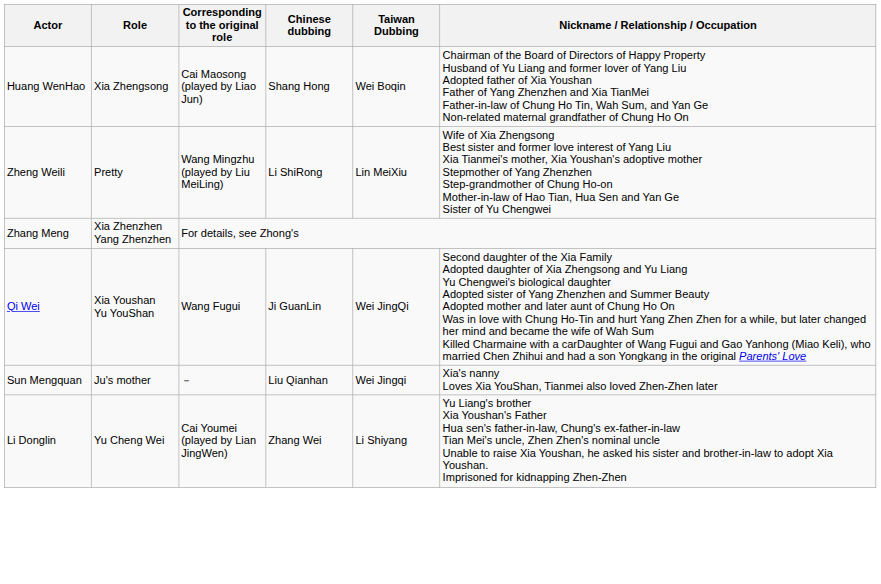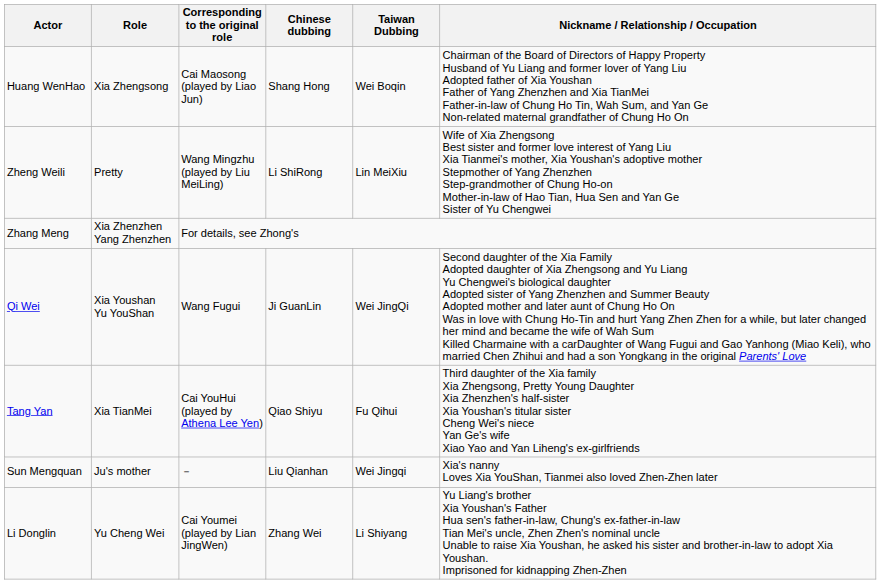 <table class="wikitable" style="width:100%">
 <tr>
 <th style="width:10%">Actor</th>
 <th style="width:10%">Role</th>
 <th style="width:10%">Corresponding to the original role</th>
 <th style="width:10%">Chinese dubbing</th>
 <th style="width:10%">Taiwan Dubbing</th>
 <th>Nickname / Relationship / Occupation</th>
 </tr>
 <tr>
 <td>Huang WenHao</td>
 <td>Xia Zhengsong</td>
 <td>Cai Maosong<br>(played by Liao Jun)</td>
 <td>Shang Hong</td>
 <td>Wei Boqin</td>
 <td>Chairman of the Board of Directors of Happy Property<br>Husband of Yu Liang and former lover of Yang Liu<br>Adopted father of Xia Youshan<br>Father of Yang Zhenzhen and Xia TianMei<br>Father-in-law of Chung Ho Tin, Wah Sum, and Yan Ge<br>Non-related maternal grandfather of Chung Ho On</td>
 </tr>
 <tr>
 <td>Zheng Weili</td>
 <td>Pretty</td>
 <td>Wang Mingzhu<br>(played by Liu MeiLing)</td>
 <td>Li ShiRong</td>
 <td>Lin MeiXiu</td>
 <td>Wife of Xia Zhengsong<br>Best sister and former love interest of Yang Liu<br>Xia Tianmei's mother, Xia Youshan's adoptive mother<br>Stepmother of Yang Zhenzhen<br>Step-grandmother of Chung Ho-on<br>Mother-in-law of Hao Tian, Hua Sen and Yan Ge<br>Sister of Yu Chengwei</td>
 </tr>
 <tr>
 <td>Zhang Meng</td>
 <td>Xia Zhenzhen<br>Yang Zhenzhen</td>
 <td colspan="4">For details, see Zhong's</td>
 </tr>
 <tr>
 <td><a href='#'>Qi Wei</a></td>
 <td>Xia Youshan<br>Yu YouShan</td>
 <td>Wang Fugui</td>
 <td>Ji GuanLin</td>
 <td>Wei JingQi</td>
 <td>Second daughter of the Xia Family<br>Adopted daughter of Xia Zhengsong and Yu Liang<br>Yu Chengwei's biological daughter<br>Adopted sister of Yang Zhenzhen and Summer Beauty<br>Adopted mother and later aunt of Chung Ho On<br>Was in love with Chung Ho-Tin and hurt Yang Zhen Zhen for a while, but later changed her mind and became the wife of Wah Sum<br>Killed Charmaine with a carDaughter of Wang Fugui and Gao Yanhong (Miao Keli), who married Chen Zhihui and had a son Yongkang in the original <em><a href='#'>Parents' Love</a></em></td>
 </tr>
 <tr>
+<td><a href='#'>Tang Yan</a></td>
+<td>Xia TianMei</td>
+<td>Cai YouHui<br>(played by <a href='#'>Athena Lee Yen</a>)</td>
+<td>Qiao Shiyu</td>
+<td>Fu Qihui</td>
+<td>Third daughter of the Xia family<br>Xia Zhengsong, Pretty Young Daughter<br>Xia Zhenzhen's half-sister<br>Xia Youshan's titular sister<br>Cheng Wei's niece<br>Yan Ge's wife<br>Xiao Yao and Yan Liheng's ex-girlfriends</td>
+</tr>
+<tr>
 <td>Sun Mengquan</td>
 <td>Ju's mother</td>
 <td>－</td>
 <td>Liu Qianhan</td>
 <td>Wei Jingqi</td>
 <td>Xia's nanny<br>Loves Xia YouShan, Tianmei also loved Zhen-Zhen later</td>
 </tr>
 <tr>
 <td>Li Donglin</td>
 <td>Yu Cheng Wei</td>
 <td>Cai Youmei<br>(played by Lian JingWen)</td>
 <td>Zhang Wei</td>
 <td>Li Shiyang</td>
 <td>Yu Liang's brother<br>Xia Youshan's Father<br>Hua sen's father-in-law, Chung's ex-father-in-law<br>Tian Mei's uncle, Zhen Zhen's nominal uncle<br>Unable to raise Xia Youshan, he asked his sister and brother-in-law to adopt Xia Youshan.<br>Imprisoned for kidnapping Zhen-Zhen</td>
 </tr>
 </table>
